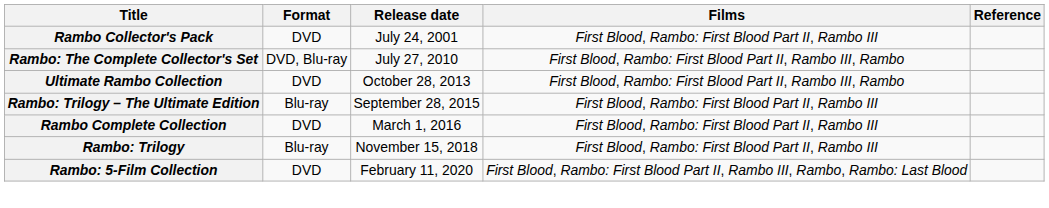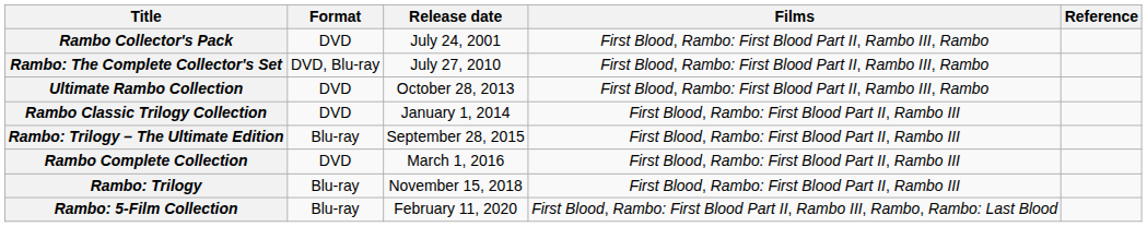 <table class="wikitable plainrowheaders" style="text-align:center;">
 <tr>
 <th>Title</th>
 <th>Format</th>
 <th>Release date</th>
 <th>Films</th>
 <th>Reference</th>
 </tr>
 <tr>
 <th scope="row"><em>Rambo Collector's Pack</em></th>
 <td>DVD</td>
 <td>July 24, 2001</td>
-<td><em>First Blood</em>, <em>Rambo: First Blood Part II</em>, <em>Rambo III</em></td>
+<td><em>First Blood</em>, <em>Rambo: First Blood Part II</em>, <em>Rambo III</em>, <em>Rambo</em></td>
 <td></td>
 </tr>
 <tr>
 <th scope="row"><em>Rambo: The Complete Collector's Set</em></th>
 <td>DVD, Blu-ray</td>
 <td>July 27, 2010</td>
 <td><em>First Blood</em>, <em>Rambo: First Blood Part II</em>, <em>Rambo III</em>, <em>Rambo</em></td>
 <td></td>
 </tr>
 <tr>
 <th scope="row"><em>Ultimate Rambo Collection</em></th>
 <td>DVD</td>
 <td>October 28, 2013</td>
 <td><em>First Blood</em>, <em>Rambo: First Blood Part II</em>, <em>Rambo III</em>, <em>Rambo</em></td>
+<td></td>
+</tr>
+<tr>
+<th scope="row"><em>Rambo Classic Trilogy Collection</em></th>
+<td>DVD</td>
+<td>January 1, 2014</td>
+<td><em>First Blood</em>, <em>Rambo: First Blood Part II</em>, <em>Rambo III</em></td>
 <td></td>
 </tr>
 <tr>
 <th scope="row"><em>Rambo: Trilogy – The Ultimate Edition</em></th>
 <td>Blu-ray</td>
 <td>September 28, 2015</td>
 <td><em>First Blood</em>, <em>Rambo: First Blood Part II</em>, <em>Rambo III</em></td>
 <td></td>
 </tr>
 <tr>
 <th scope="row"><em>Rambo Complete Collection</em></th>
 <td>DVD</td>
 <td>March 1, 2016</td>
 <td><em>First Blood</em>, <em>Rambo: First Blood Part II</em>, <em>Rambo III</em></td>
 <td></td>
 </tr>
 <tr>
 <th scope="row"><em>Rambo: Trilogy</em></th>
 <td>Blu-ray</td>
 <td>November 15, 2018</td>
 <td><em>First Blood</em>, <em>Rambo: First Blood Part II</em>, <em>Rambo III</em></td>
 <td></td>
 </tr>
 <tr>
 <th scope="row"><em>Rambo: 5-Film Collection</em></th>
-<td>DVD</td>
+<td>Blu-ray</td>
 <td>February 11, 2020</td>
 <td><em>First Blood</em>, <em>Rambo: First Blood Part II</em>, <em>Rambo III</em>, <em>Rambo</em>, <em>Rambo: Last Blood</em></td>
 <td></td>
 </tr>
 </table>
